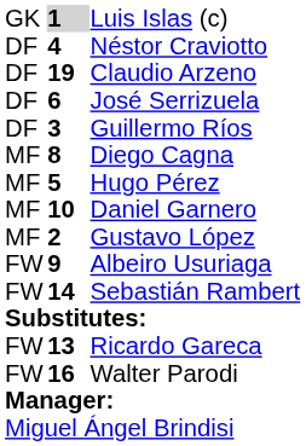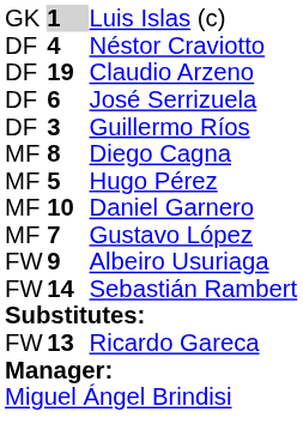 <table cellspacing="0" cellpadding="0" style="font-size:90%; margin:0.2em auto;">
 <tr>
 <th width="25"></th>
 <th width="25"></th>
 </tr>
 <tr>
 <td>GK</td>
 <td style="background: lightgrey;"><strong>1</strong></td>
 <td> <a href='#'>Luis Islas</a> (c)</td>
 </tr>
 <tr>
 <td>DF</td>
 <td><strong>4</strong></td>
 <td> <a href='#'>Néstor Craviotto</a></td>
 </tr>
 <tr>
 <td>DF</td>
 <td><strong>19</strong></td>
 <td> <a href='#'>Claudio Arzeno</a></td>
 </tr>
 <tr>
 <td>DF</td>
 <td><strong>6</strong></td>
 <td> <a href='#'>José Serrizuela</a></td>
 </tr>
 <tr>
 <td>DF</td>
 <td><strong>3</strong></td>
 <td> <a href='#'>Guillermo Ríos</a></td>
 </tr>
 <tr>
 <td>MF</td>
 <td><strong>8</strong></td>
 <td> <a href='#'>Diego Cagna</a></td>
 </tr>
 <tr>
 <td>MF</td>
 <td><strong>5</strong></td>
 <td> <a href='#'>Hugo Pérez</a></td>
 </tr>
 <tr>
 <td>MF</td>
 <td><strong>10</strong></td>
 <td> <a href='#'>Daniel Garnero</a></td>
 </tr>
 <tr>
 <td>MF</td>
-<td><strong>2</strong></td>
+<td><strong>7</strong></td>
 <td> <a href='#'>Gustavo López</a></td>
 <td></td>
 <td></td>
 </tr>
 <tr>
 <td>FW</td>
 <td><strong>9</strong></td>
 <td> <a href='#'>Albeiro Usuriaga</a></td>
 </tr>
 <tr>
 <td>FW</td>
 <td><strong>14</strong></td>
 <td> <a href='#'>Sebastián Rambert</a></td>
 <td></td>
 <td></td>
 </tr>
 <tr>
 <td colspan=3><strong>Substitutes:</strong></td>
 </tr>
 <tr>
 <td>FW</td>
 <td><strong>13</strong></td>
 <td> <a href='#'>Ricardo Gareca</a></td>
 <td></td>
 <td></td>
 </tr>
 <tr>
-<td>FW</td>
-<td><strong>16</strong></td>
-<td> Walter Parodi</td>
-<td></td>
-<td></td>
-</tr>
-<tr>
 <td colspan=3><strong>Manager:</strong></td>
 </tr>
 <tr>
 <td colspan=4> <a href='#'>Miguel Ángel Brindisi</a></td>
 </tr>
 </table>
